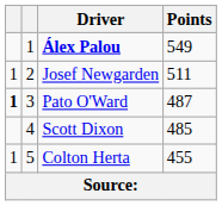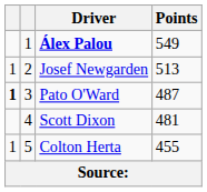 <table class="wikitable" style="font-size: 85%;">
 <tr>
 <th scope="col"></th>
 <th scope="col"></th>
 <th scope="col">Driver</th>
 <th scope="col">Points</th>
 </tr>
 <tr>
 <td align="left"></td>
 <td align="center">1</td>
 <td> <strong><a href='#'>Álex Palou</a></strong></td>
 <td align="left">549</td>
 </tr>
 <tr>
 <td align="left"> 1</td>
 <td align="center">2</td>
 <td> <a href='#'>Josef Newgarden</a></td>
-<td align="left">511</td>
+<td align="left">513</td>
 </tr>
 <tr>
 <td align="left"><strong> 1</strong></td>
 <td align="center">3</td>
 <td> <a href='#'>Pato O'Ward</a></td>
 <td align="left">487</td>
 </tr>
 <tr>
 <td align="left"></td>
 <td align="center">4</td>
 <td> <a href='#'>Scott Dixon</a></td>
-<td align="left">485</td>
+<td align="left">481</td>
 </tr>
 <tr>
 <td align="left"> 1</td>
 <td align="center">5</td>
 <td> <a href='#'>Colton Herta</a></td>
 <td align="left">455</td>
 </tr>
 <tr>
 <th colspan=4>Source:</th>
 </tr>
 </table>
